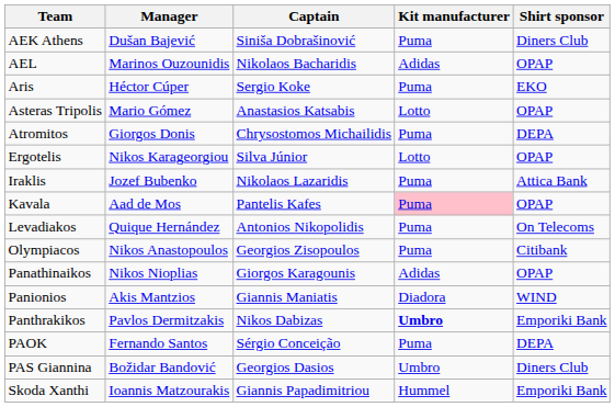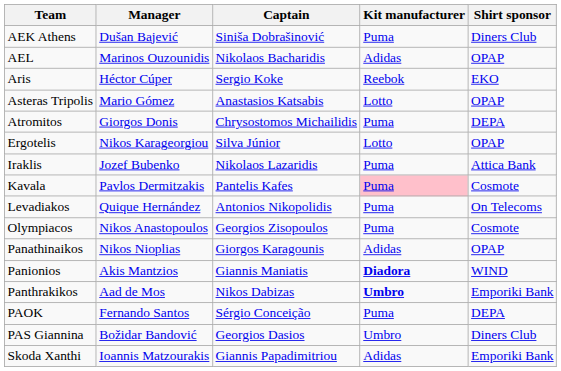 <table class="wikitable sortable">
 <tr>
 <th>Team</th>
 <th>Manager </th>
 <th>Captain</th>
 <th>Kit manufacturer</th>
 <th>Shirt sponsor</th>
 </tr>
 <tr>
 <td>AEK Athens</td>
 <td> <a href='#'>Dušan Bajević</a></td>
 <td> <a href='#'>Siniša Dobrašinović</a></td>
 <td><a href='#'>Puma</a></td>
 <td><a href='#'>Diners Club</a></td>
 </tr>
 <tr>
 <td>AEL</td>
 <td> <a href='#'>Marinos Ouzounidis</a></td>
 <td> <a href='#'>Nikolaos Bacharidis</a></td>
 <td><a href='#'>Adidas</a></td>
 <td><a href='#'>OPAP</a></td>
 </tr>
 <tr>
 <td>Aris</td>
 <td> <a href='#'>Héctor Cúper</a></td>
 <td> <a href='#'>Sergio Koke</a></td>
-<td><a href='#'>Puma</a></td>
+<td><a href='#'>Reebok</a></td>
 <td><a href='#'>EKO</a></td>
 </tr>
 <tr>
 <td>Asteras Tripolis</td>
 <td> <a href='#'>Mario Gómez</a></td>
 <td> <a href='#'>Anastasios Katsabis</a></td>
 <td><a href='#'>Lotto</a></td>
 <td><a href='#'>OPAP</a></td>
 </tr>
 <tr>
 <td>Atromitos</td>
 <td> <a href='#'>Giorgos Donis</a></td>
 <td> <a href='#'>Chrysostomos Michailidis</a></td>
 <td><a href='#'>Puma</a></td>
 <td><a href='#'>DEPA</a></td>
 </tr>
 <tr>
 <td>Ergotelis</td>
 <td> <a href='#'>Nikos Karageorgiou</a></td>
 <td> <a href='#'>Silva Júnior</a></td>
 <td><a href='#'>Lotto</a></td>
 <td><a href='#'>OPAP</a></td>
 </tr>
 <tr>
 <td>Iraklis</td>
 <td> <a href='#'>Jozef Bubenko</a></td>
 <td> <a href='#'>Nikolaos Lazaridis</a></td>
 <td><a href='#'>Puma</a></td>
 <td><a href='#'>Attica Bank</a></td>
 </tr>
 <tr>
 <td>Kavala</td>
-<td> <a href='#'>Aad de Mos</a></td>
+<td> <a href='#'>Pavlos Dermitzakis</a></td>
 <td> <a href='#'>Pantelis Kafes</a></td>
 <td style="background: pink;"><a href='#'>Puma</a></td>
-<td><a href='#'>OPAP</a></td>
+<td><a href='#'>Cosmote</a></td>
 </tr>
 <tr>
 <td>Levadiakos</td>
 <td> <a href='#'>Quique Hernández</a></td>
 <td> <a href='#'>Antonios Nikopolidis</a></td>
 <td><a href='#'>Puma</a></td>
 <td><a href='#'>On Telecoms</a></td>
 </tr>
 <tr>
 <td>Olympiacos</td>
 <td> <a href='#'>Nikos Anastopoulos</a></td>
 <td> <a href='#'>Georgios Zisopoulos</a></td>
 <td><a href='#'>Puma</a></td>
-<td><a href='#'>Citibank</a></td>
+<td><a href='#'>Cosmote</a></td>
 </tr>
 <tr>
 <td>Panathinaikos</td>
 <td> <a href='#'>Nikos Nioplias</a></td>
 <td> <a href='#'>Giorgos Karagounis</a></td>
 <td><a href='#'>Adidas</a></td>
 <td><a href='#'>OPAP</a></td>
 </tr>
 <tr>
 <td>Panionios</td>
 <td> <a href='#'>Akis Mantzios</a></td>
 <td> <a href='#'>Giannis Maniatis</a></td>
-<td><a href='#'>Diadora</a></td>
+<td><strong><a href='#'>Diadora</a></strong></td>
 <td><a href='#'>WIND</a></td>
 </tr>
 <tr>
 <td>Panthrakikos</td>
-<td> <a href='#'>Pavlos Dermitzakis</a></td>
+<td> <a href='#'>Aad de Mos</a></td>
 <td> <a href='#'>Nikos Dabizas</a></td>
 <td><strong><a href='#'>Umbro</a></strong></td>
 <td><a href='#'>Emporiki Bank</a></td>
 </tr>
 <tr>
 <td>PAOK</td>
 <td> <a href='#'>Fernando Santos</a></td>
 <td> <a href='#'>Sérgio Conceição</a></td>
 <td><a href='#'>Puma</a></td>
 <td><a href='#'>DEPA</a></td>
 </tr>
 <tr>
 <td>PAS Giannina</td>
 <td> <a href='#'>Božidar Bandović</a></td>
 <td> <a href='#'>Georgios Dasios</a></td>
 <td><a href='#'>Umbro</a></td>
 <td><a href='#'>Diners Club</a></td>
 </tr>
 <tr>
 <td>Skoda Xanthi</td>
 <td> <a href='#'>Ioannis Matzourakis</a></td>
 <td> <a href='#'>Giannis Papadimitriou</a></td>
-<td><a href='#'>Hummel</a></td>
+<td><a href='#'>Adidas</a></td>
 <td><a href='#'>Emporiki Bank</a></td>
 </tr>
 </table>
